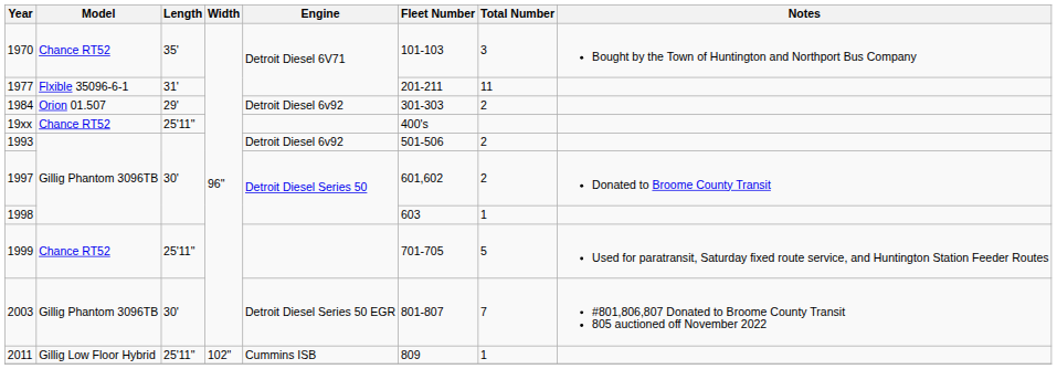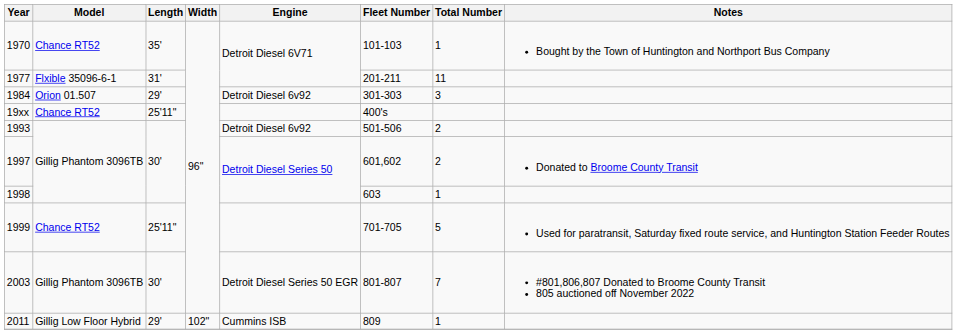 <table class="wikitable" style="font-size: 90%;" |>
 <tr>
 <th>Year</th>
 <th>Model</th>
 <th>Length</th>
 <th>Width</th>
 <th>Engine</th>
 <th>Fleet Number</th>
 <th>Total Number</th>
 <th>Notes</th>
 </tr>
 <tr>
 <td>1970</td>
 <td><a href='#'>Chance RT52</a></td>
 <td>35'</td>
 <td Rowspan=9>96"</td>
 <td Rowspan=2>Detroit Diesel 6V71</td>
 <td>101-103</td>
-<td>3</td>
+<td>1</td>
 <td><br><ul><li>Bought by the Town of Huntington and Northport Bus Company</li></ul></td>
 </tr>
 <tr>
 <td>1977</td>
 <td><a href='#'>Flxible</a> 35096-6-1</td>
 <td>31'</td>
 <td>201-211</td>
 <td>11</td>
 <td></td>
 </tr>
 <tr>
 <td>1984</td>
 <td><a href='#'>Orion</a> 01.507</td>
 <td>29'</td>
 <td>Detroit Diesel 6v92</td>
 <td>301-303</td>
-<td>2</td>
+<td>3</td>
 <td></td>
 </tr>
 <tr>
 <td>19xx</td>
 <td><a href='#'>Chance RT52</a></td>
 <td>25'11"</td>
 <td></td>
 <td>400's</td>
 <td></td>
 <td></td>
 </tr>
 <tr>
 <td>1993</td>
 <td Rowspan=3>Gillig Phantom 3096TB</td>
 <td Rowspan=3>30'</td>
 <td>Detroit Diesel 6v92</td>
 <td>501-506</td>
 <td>2</td>
 <td></td>
 </tr>
 <tr>
 <td>1997</td>
 <td rowspan=2><a href='#'>Detroit Diesel Series 50</a></td>
 <td>601,602</td>
 <td>2</td>
 <td><br><ul><li>Donated to <a href='#'>Broome County Transit</a></li></ul></td>
 </tr>
 <tr>
 <td>1998</td>
 <td>603</td>
 <td>1</td>
 <td></td>
 </tr>
 <tr>
 <td>1999</td>
 <td><a href='#'>Chance RT52</a></td>
 <td>25'11"</td>
 <td></td>
 <td>701-705</td>
 <td>5</td>
 <td><br><ul><li>Used for paratransit, Saturday fixed route service, and Huntington Station Feeder Routes</li></ul></td>
 </tr>
 <tr>
 <td>2003</td>
 <td>Gillig Phantom 3096TB</td>
 <td>30'</td>
 <td>Detroit Diesel Series 50 EGR</td>
 <td>801-807</td>
 <td>7</td>
 <td><br><ul><li>#801,806,807 Donated to Broome County Transit</li><li>805 auctioned off November 2022</li></ul></td>
 </tr>
 <tr>
 <td>2011</td>
 <td>Gillig Low Floor Hybrid</td>
-<td>25'11"</td>
+<td>29'</td>
 <td>102"</td>
 <td>Cummins ISB</td>
 <td>809</td>
 <td>1</td>
 <td></td>
 </tr>
 <tr>
 </tr>
 </table>
